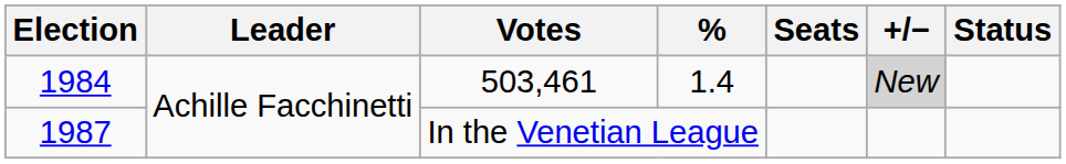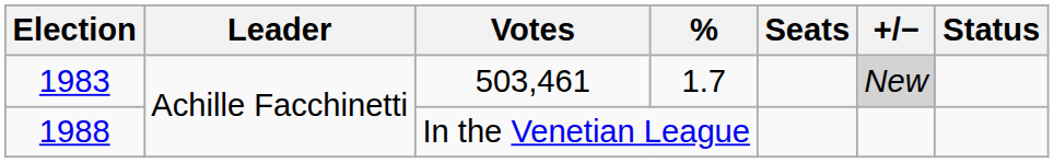 <table class="wikitable" style="text-align:center">
 <tr>
 <th>Election</th>
 <th>Leader</th>
 <th>Votes</th>
 <th>%</th>
 <th>Seats</th>
 <th>+/−</th>
 <th>Status</th>
 </tr>
 <tr>
-<td><a href='#'>1984</a></td>
+<td><a href='#'>1983</a></td>
 <td rowspan="2">Achille Facchinetti</td>
 <td>503,461</td>
-<td>1.4</td>
+<td>1.7</td>
 <td></td>
 <td style="background: lightgrey;"><em>New</em></td>
 <td></td>
 </tr>
 <tr>
-<td><a href='#'>1987</a></td>
+<td><a href='#'>1988</a></td>
 <td colspan="2">In the <a href='#'>Venetian League</a></td>
 <td></td>
 <td></td>
 <td></td>
 </tr>
 </table>
